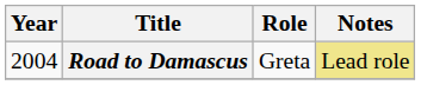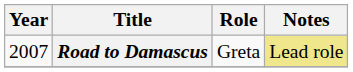 <table class="wikitable sortable plainrowheaders">
 <tr>
 <th scope="col">Year</th>
 <th scope="col">Title</th>
 <th scope="col">Role</th>
 <th scope="col" class="unsortable">Notes</th>
 </tr>
 <tr>
-<td>2004</td>
+<td>2007</td>
 <th scope="row"><em>Road to Damascus</em></th>
 <td>Greta</td>
 <td style="background: khaki;">Lead role</td>
 </tr>
 <tr>
 </tr>
 </table>
